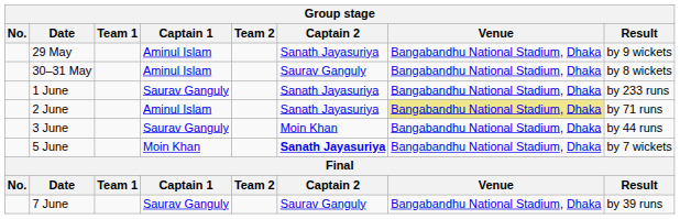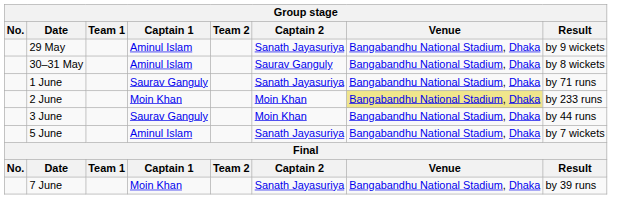 <table class="wikitable">
 <tr>
 <th colspan="9">Group stage</th>
 </tr>
 <tr>
 <th>No.</th>
 <th>Date</th>
 <th>Team 1</th>
 <th>Captain 1</th>
 <th>Team 2</th>
 <th>Captain 2</th>
 <th>Venue</th>
 <th>Result</th>
 </tr>
 <tr>
 <td></td>
 <td>29 May</td>
 <td></td>
 <td><a href='#'>Aminul Islam</a></td>
 <td></td>
 <td><a href='#'>Sanath Jayasuriya</a></td>
 <td><a href='#'>Bangabandhu National Stadium</a>, <a href='#'>Dhaka</a></td>
 <td> by 9 wickets</td>
 </tr>
 <tr>
 <td></td>
 <td>30–31 May</td>
 <td></td>
 <td><a href='#'>Aminul Islam</a></td>
 <td></td>
 <td><a href='#'>Saurav Ganguly</a></td>
 <td><a href='#'>Bangabandhu National Stadium</a>, <a href='#'>Dhaka</a></td>
 <td> by 8 wickets</td>
 </tr>
 <tr>
 <td></td>
 <td>1 June</td>
 <td></td>
 <td><a href='#'>Saurav Ganguly</a></td>
 <td></td>
 <td><a href='#'>Sanath Jayasuriya</a></td>
 <td><a href='#'>Bangabandhu National Stadium</a>, <a href='#'>Dhaka</a></td>
-<td> by 233 runs</td>
+<td> by 71 runs</td>
 </tr>
 <tr>
 <td></td>
 <td>2 June</td>
 <td></td>
-<td><a href='#'>Aminul Islam</a></td>
+<td><a href='#'>Moin Khan</a></td>
 <td></td>
-<td><a href='#'>Sanath Jayasuriya</a></td>
+<td><a href='#'>Moin Khan</a></td>
 <td style="background: khaki;"><a href='#'>Bangabandhu National Stadium</a>, <a href='#'>Dhaka</a></td>
-<td> by 71 runs</td>
+<td> by 233 runs</td>
 </tr>
 <tr>
 <td></td>
 <td>3 June</td>
 <td></td>
 <td><a href='#'>Saurav Ganguly</a></td>
 <td></td>
 <td><a href='#'>Moin Khan</a></td>
 <td><a href='#'>Bangabandhu National Stadium</a>, <a href='#'>Dhaka</a></td>
 <td> by 44 runs</td>
 </tr>
 <tr>
 <td></td>
 <td>5 June</td>
 <td></td>
-<td><a href='#'>Moin Khan</a></td>
+<td><a href='#'>Aminul Islam</a></td>
 <td></td>
-<td><strong><a href='#'>Sanath Jayasuriya</a></strong></td>
+<td><a href='#'>Sanath Jayasuriya</a></td>
 <td><a href='#'>Bangabandhu National Stadium</a>, <a href='#'>Dhaka</a></td>
 <td> by 7 wickets</td>
 </tr>
 <tr>
 <th colspan="9">Final</th>
 </tr>
 <tr>
 <th>No.</th>
 <th>Date</th>
 <th>Team 1</th>
 <th>Captain 1</th>
 <th>Team 2</th>
 <th>Captain 2</th>
 <th>Venue</th>
 <th>Result</th>
 </tr>
 <tr>
 <td></td>
 <td>7 June</td>
 <td></td>
-<td><a href='#'>Saurav Ganguly</a></td>
+<td><a href='#'>Moin Khan</a></td>
 <td></td>
-<td><a href='#'>Saurav Ganguly</a></td>
+<td><a href='#'>Sanath Jayasuriya</a></td>
 <td><a href='#'>Bangabandhu National Stadium</a>, <a href='#'>Dhaka</a></td>
 <td> by 39 runs</td>
 </tr>
 </table>
